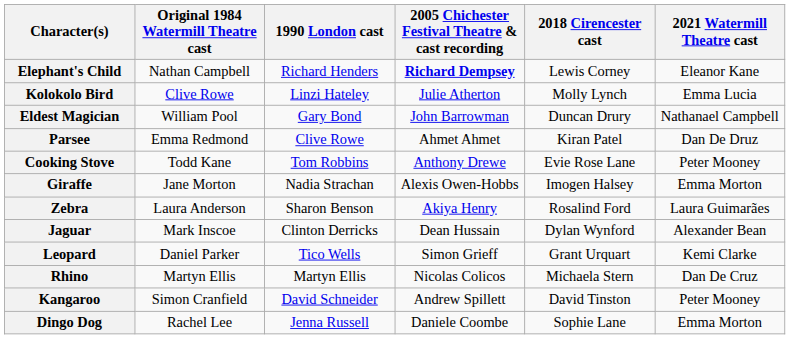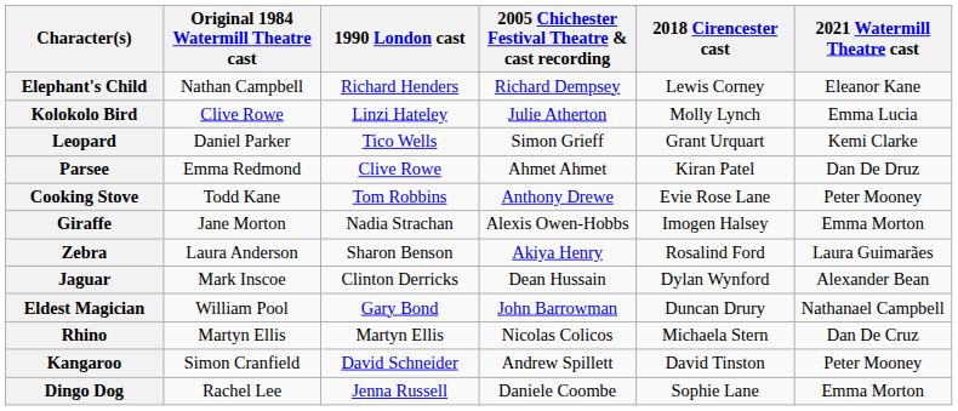 <table class="wikitable">
 <tr>
 <th width="16%">Character(s)</th>
 <th width="16%">Original 1984 <a href='#'>Watermill Theatre</a> cast</th>
 <th width="16%">1990 <a href='#'>London</a> cast</th>
 <th width="16%">2005 <a href='#'>Chichester Festival Theatre</a> & cast recording</th>
 <th width="16%">2018 <a href='#'>Cirencester</a> cast</th>
 <th width="16%">2021 <a href='#'>Watermill Theatre</a> cast</th>
 </tr>
 <tr>
 <th scope="row">Elephant's Child</th>
 <td align="center">Nathan Campbell</td>
 <td align="center"><a href='#'>Richard Henders</a></td>
-<td align="center"><strong><a href='#'>Richard Dempsey</a></strong></td>
+<td align="center"><a href='#'>Richard Dempsey</a></td>
 <td align="center">Lewis Corney</td>
 <td align="center">Eleanor Kane</td>
 </tr>
 <tr>
 <th scope="row">Kolokolo Bird</th>
 <td align="center"><a href='#'>Clive Rowe</a></td>
 <td align="center"><a href='#'>Linzi Hateley</a></td>
 <td align="center"><a href='#'>Julie Atherton</a></td>
 <td align="center">Molly Lynch</td>
 <td align="center">Emma Lucia</td>
 </tr>
 <tr>
-<th scope="row">Eldest Magician</th>
-<td align="center">William Pool</td>
-<td align="center"><a href='#'>Gary Bond</a></td>
-<td align="center"><a href='#'>John Barrowman</a></td>
-<td align="center">Duncan Drury</td>
-<td align="center">Nathanael Campbell</td>
+<th scope="row">Leopard</th>
+<td align="center">Daniel Parker</td>
+<td align="center"><a href='#'>Tico Wells</a></td>
+<td align="center">Simon Grieff</td>
+<td align="center">Grant Urquart</td>
+<td align="center">Kemi Clarke</td>
 </tr>
 <tr>
 <th scope="row">Parsee</th>
 <td align="center">Emma Redmond</td>
 <td align="center"><a href='#'>Clive Rowe</a></td>
 <td align="center">Ahmet Ahmet</td>
 <td align="center">Kiran Patel</td>
 <td align="center">Dan De Druz</td>
 </tr>
 <tr>
 <th scope="row">Cooking Stove</th>
 <td align="center">Todd Kane</td>
 <td align="center"><a href='#'>Tom Robbins</a></td>
 <td align="center"><a href='#'>Anthony Drewe</a></td>
 <td align="center">Evie Rose Lane</td>
 <td align="center">Peter Mooney</td>
 </tr>
 <tr>
 <th scope="row">Giraffe</th>
 <td align="center">Jane Morton</td>
 <td align="center">Nadia Strachan</td>
 <td align="center">Alexis Owen-Hobbs</td>
 <td align="center">Imogen Halsey</td>
 <td align="center">Emma Morton</td>
 </tr>
 <tr>
 <th scope="row">Zebra</th>
 <td align="center">Laura Anderson</td>
 <td align="center">Sharon Benson</td>
 <td align="center"><a href='#'>Akiya Henry</a></td>
 <td align="center">Rosalind Ford</td>
 <td align="center">Laura Guimarães</td>
 </tr>
 <tr>
 <th scope="row">Jaguar</th>
 <td align="center">Mark Inscoe</td>
 <td align="center">Clinton Derricks</td>
 <td align="center">Dean Hussain</td>
 <td align="center">Dylan Wynford</td>
 <td align="center">Alexander Bean</td>
 </tr>
 <tr>
-<th scope="row">Leopard</th>
-<td align="center">Daniel Parker</td>
-<td align="center"><a href='#'>Tico Wells</a></td>
-<td align="center">Simon Grieff</td>
-<td align="center">Grant Urquart</td>
-<td align="center">Kemi Clarke</td>
+<th scope="row">Eldest Magician</th>
+<td align="center">William Pool</td>
+<td align="center"><a href='#'>Gary Bond</a></td>
+<td align="center"><a href='#'>John Barrowman</a></td>
+<td align="center">Duncan Drury</td>
+<td align="center">Nathanael Campbell</td>
 </tr>
 <tr>
 <th scope="row">Rhino</th>
 <td align="center">Martyn Ellis</td>
 <td align="center">Martyn Ellis</td>
 <td align="center">Nicolas Colicos</td>
 <td align="center">Michaela Stern</td>
 <td align="center">Dan De Cruz</td>
 </tr>
 <tr>
 <th scope="row">Kangaroo</th>
 <td align="center">Simon Cranfield</td>
 <td align="center"><a href='#'>David Schneider</a></td>
 <td align="center">Andrew Spillett</td>
 <td align="center">David Tinston</td>
 <td align="center">Peter Mooney</td>
 </tr>
 <tr>
 <th scope="row">Dingo Dog</th>
 <td align="center">Rachel Lee</td>
 <td align="center"><a href='#'>Jenna Russell</a></td>
 <td align="center">Daniele Coombe</td>
 <td align="center">Sophie Lane</td>
 <td align="center">Emma Morton</td>
 </tr>
 </table>
